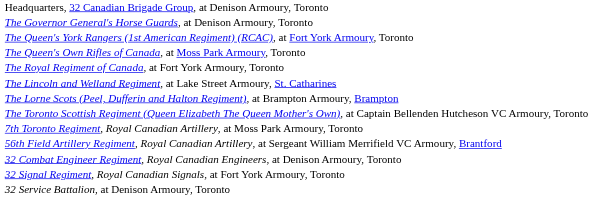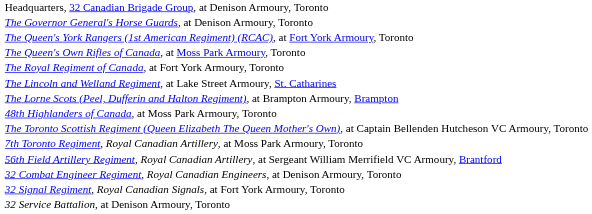 <table style="vertical-align:top">
 <tr>
 <td style="vertical-align:top;line-height: 5px"></td>
 <td>Headquarters, <a href='#'>32 Canadian Brigade Group</a>, at Denison Armoury, Toronto</td>
 </tr>
 <tr>
 <td style="vertical-align:top;line-height: 5px"></td>
 <td><em><a href='#'>The Governor General's Horse Guards</a></em>, at Denison Armoury, Toronto</td>
 </tr>
 <tr>
 <td style="vertical-align:top;line-height: 5px"></td>
 <td><em><a href='#'>The Queen's York Rangers (1st American Regiment) (RCAC)</a></em>, at <a href='#'>Fort York Armoury</a>, Toronto</td>
 </tr>
 <tr>
 <td style="vertical-align:top;line-height: 5px"></td>
 <td><em><a href='#'>The Queen's Own Rifles of Canada</a></em>, at <a href='#'>Moss Park Armoury</a>, Toronto</td>
 </tr>
 <tr>
 <td style="vertical-align:top;line-height: 5px"></td>
 <td><em><a href='#'>The Royal Regiment of Canada</a></em>, at Fort York Armoury, Toronto</td>
 </tr>
 <tr>
 <td style="vertical-align:top;line-height: 5px"></td>
 <td><em><a href='#'>The Lincoln and Welland Regiment</a></em>, at Lake Street Armoury, <a href='#'>St. Catharines</a></td>
 </tr>
 <tr>
 <td style="vertical-align:top;line-height: 5px"></td>
 <td><em><a href='#'>The Lorne Scots (Peel, Dufferin and Halton Regiment)</a></em>, at Brampton Armoury, <a href='#'>Brampton</a></td>
 </tr>
 <tr>
 <td style="vertical-align:top;line-height: 5px"></td>
+<td><em><a href='#'>48th Highlanders of Canada</a></em>, at Moss Park Armoury, Toronto</td>
+</tr>
+<tr>
+<td style="vertical-align:top;line-height: 5px"></td>
 <td><em><a href='#'>The Toronto Scottish Regiment (Queen Elizabeth The Queen Mother's Own)</a></em>, at Captain Bellenden Hutcheson VC Armoury, Toronto</td>
 </tr>
 <tr>
 <td style="vertical-align:top;line-height: 5px"></td>
 <td><em><a href='#'>7th Toronto Regiment</a>, Royal Canadian Artillery</em>, at Moss Park Armoury, Toronto</td>
 </tr>
 <tr>
 <td style="vertical-align:top;line-height: 5px"></td>
 <td><em><a href='#'>56th Field Artillery Regiment</a>, Royal Canadian Artillery</em>, at Sergeant William Merrifield VC Armoury, <a href='#'>Brantford</a></td>
 </tr>
 <tr>
 <td style="vertical-align:top;line-height: 5px"></td>
 <td><em><a href='#'>32 Combat Engineer Regiment</a>, Royal Canadian Engineers</em>, at Denison Armoury, Toronto</td>
 </tr>
 <tr>
 <td style="vertical-align:top;line-height: 5px"></td>
 <td><em><a href='#'>32 Signal Regiment</a>, Royal Canadian Signals</em>, at Fort York Armoury, Toronto</td>
 </tr>
 <tr>
 <td style="vertical-align:top;line-height: 5px"></td>
 <td><em>32 Service Battalion</em>, at Denison Armoury, Toronto</td>
 </tr>
 </table>
